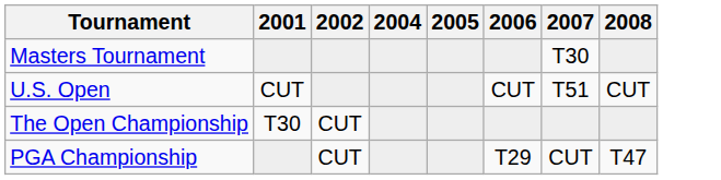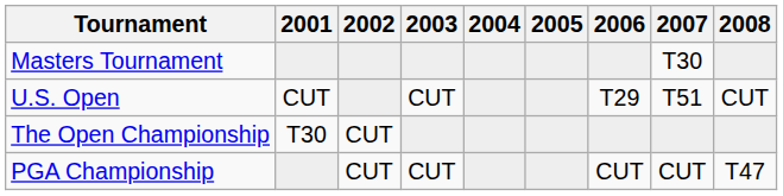 <table class="wikitable" style="font-size:95%;text-align:center;">
 <tr>
 <th>Tournament</th>
 <th>2001</th>
 <th>2002</th>
+<th>2003</th>
 <th>2004</th>
 <th>2005</th>
 <th>2006</th>
 <th>2007</th>
 <th>2008</th>
 </tr>
 <tr>
 <td align=left><a href='#'>Masters Tournament</a></td>
 <td style="background:#eeeeee;"></td>
 <td style="background:#eeeeee;"></td>
 <td style="background:#eeeeee;"></td>
 <td style="background:#eeeeee;"></td>
 <td style="background:#eeeeee;"></td>
+<td style="background:#eeeeee;"></td>
 <td>T30</td>
 <td style="background:#eeeeee;"></td>
 </tr>
 <tr>
 <td align=left><a href='#'>U.S. Open</a></td>
 <td>CUT</td>
 <td style="background:#eeeeee;"></td>
+<td>CUT</td>
 <td style="background:#eeeeee;"></td>
 <td style="background:#eeeeee;"></td>
-<td>CUT</td>
+<td>T29</td>
 <td>T51</td>
 <td>CUT</td>
 </tr>
 <tr>
 <td align=left><a href='#'>The Open Championship</a></td>
 <td>T30</td>
 <td>CUT</td>
 <td style="background:#eeeeee;"></td>
 <td style="background:#eeeeee;"></td>
 <td style="background:#eeeeee;"></td>
 <td style="background:#eeeeee;"></td>
 <td style="background:#eeeeee;"></td>
+<td style="background:#eeeeee;"></td>
 </tr>
 <tr>
 <td align=left><a href='#'>PGA Championship</a></td>
 <td style="background:#eeeeee;"></td>
 <td>CUT</td>
+<td>CUT</td>
 <td style="background:#eeeeee;"></td>
 <td style="background:#eeeeee;"></td>
-<td>T29</td>
+<td>CUT</td>
 <td>CUT</td>
 <td>T47</td>
 </tr>
 </table>
